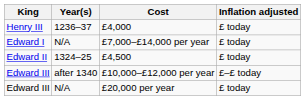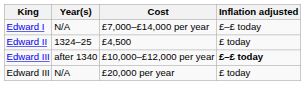 <table class="wikitable">
 <tr>
 <th>King</th>
 <th>Year(s)</th>
 <th>Cost</th>
 <th>Inflation adjusted</th>
 </tr>
 <tr>
-<td><a href='#'>Henry III</a></td>
-<td>1236–37</td>
-<td>£4,000</td>
-<td>£ today</td>
-</tr>
-<tr>
 <td><a href='#'>Edward I</a></td>
 <td>N/A</td>
 <td>£7,000–£14,000 per year</td>
-<td>£ today</td>
+<td>£–£ today</td>
 </tr>
 <tr>
 <td><a href='#'>Edward II</a></td>
 <td>1324–25</td>
 <td>£4,500</td>
 <td>£ today</td>
 </tr>
 <tr>
 <td><a href='#'>Edward III</a></td>
 <td>after 1340</td>
 <td>£10,000–£12,000 per year</td>
-<td>£–£ today</td>
+<td><strong>£–£ today</strong></td>
 </tr>
 <tr>
 <td>Edward III</td>
 <td>N/A</td>
 <td>£20,000 per year</td>
 <td>£ today</td>
 </tr>
 </table>
